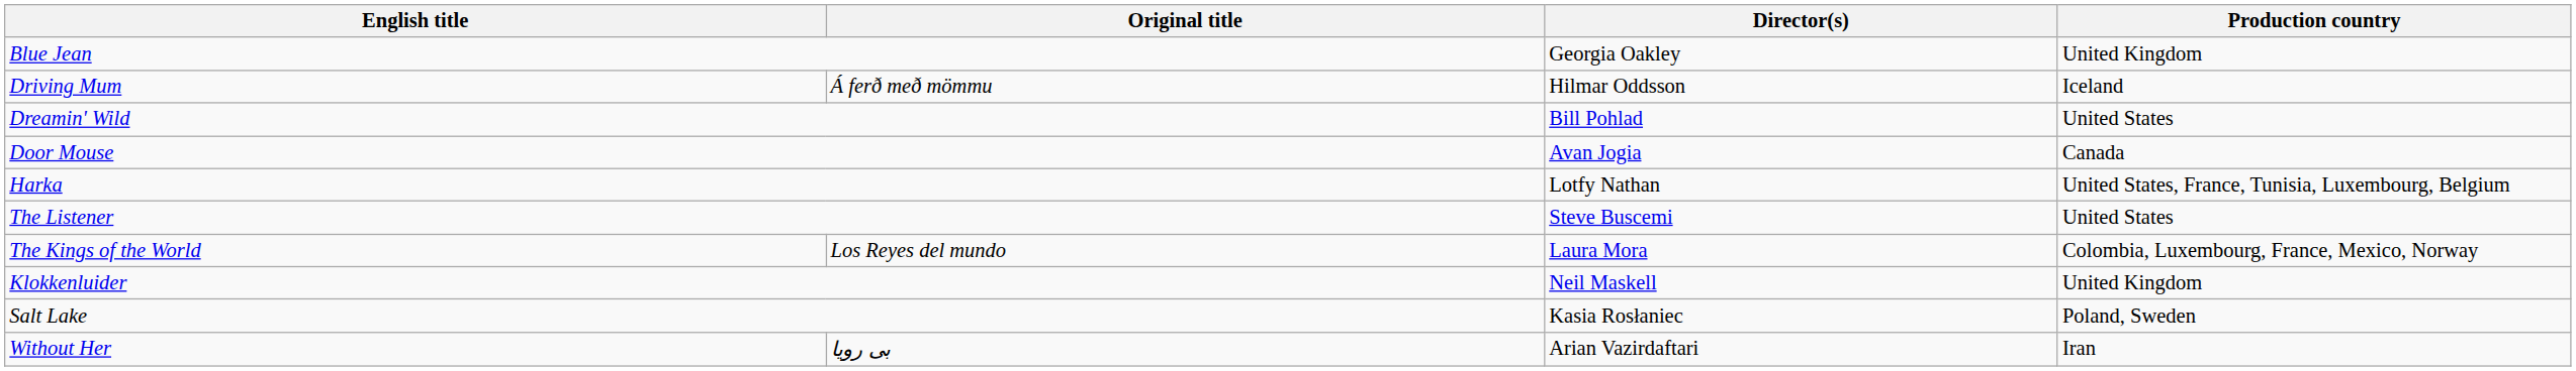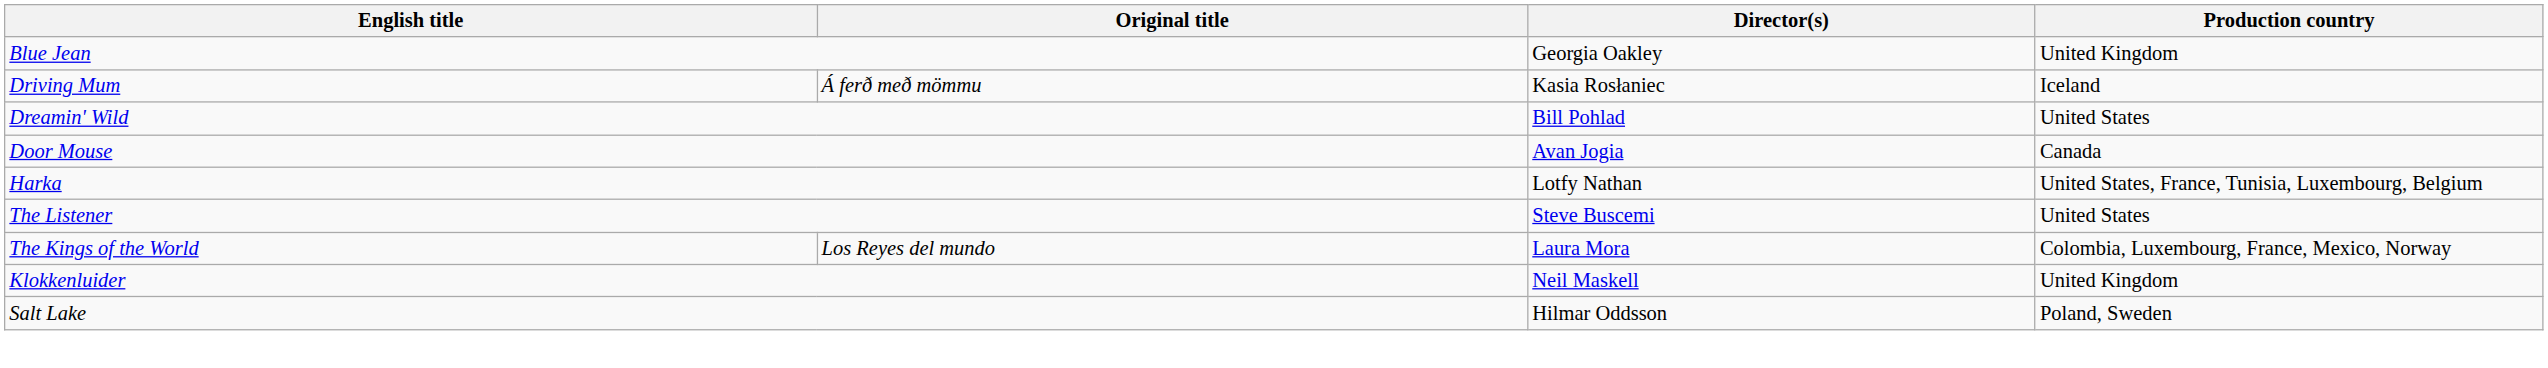 <table class="sortable wikitable" width="100%" cellpadding="5">
 <tr>
 <th scope="col" width="32%">English title</th>
 <th scope="col" width="28%">Original title</th>
 <th scope="col" width="20%">Director(s)</th>
 <th scope="col" width="20%">Production country</th>
 </tr>
 <tr>
 <td colspan=2><em><a href='#'>Blue Jean</a></em></td>
 <td>Georgia Oakley</td>
 <td>United Kingdom</td>
 </tr>
 <tr>
 <td><em><a href='#'>Driving Mum</a></em></td>
 <td><em>Á ferð með mömmu</em></td>
-<td>Hilmar Oddsson</td>
+<td>Kasia Rosłaniec</td>
 <td>Iceland</td>
 </tr>
 <tr>
 <td colspan=2><em><a href='#'>Dreamin' Wild</a></em></td>
 <td><a href='#'>Bill Pohlad</a></td>
 <td>United States</td>
 </tr>
 <tr>
 <td colspan=2><em><a href='#'>Door Mouse</a></em></td>
 <td><a href='#'>Avan Jogia</a></td>
 <td>Canada</td>
 </tr>
 <tr>
 <td colspan=2><em><a href='#'>Harka</a></em></td>
 <td>Lotfy Nathan</td>
 <td>United States, France, Tunisia, Luxembourg, Belgium</td>
 </tr>
 <tr>
 <td colspan=2><em><a href='#'>The Listener</a></em></td>
 <td><a href='#'>Steve Buscemi</a></td>
 <td>United States</td>
 </tr>
 <tr>
 <td><em><a href='#'>The Kings of the World</a></em></td>
 <td><em>Los Reyes del mundo</em></td>
 <td><a href='#'>Laura Mora</a></td>
 <td>Colombia, Luxembourg, France, Mexico, Norway</td>
 </tr>
 <tr>
 <td colspan=2><em><a href='#'>Klokkenluider</a></em></td>
 <td><a href='#'>Neil Maskell</a></td>
 <td>United Kingdom</td>
 </tr>
 <tr>
 <td colspan=2><em>Salt Lake</em></td>
-<td>Kasia Rosłaniec</td>
+<td>Hilmar Oddsson</td>
 <td>Poland, Sweden</td>
 </tr>
-<tr>
-<td><em><a href='#'>Without Her</a></em></td>
-<td><em>بی رویا</em></td>
-<td>Arian Vazirdaftari</td>
-<td>Iran</td>
-</tr>
 </table>
